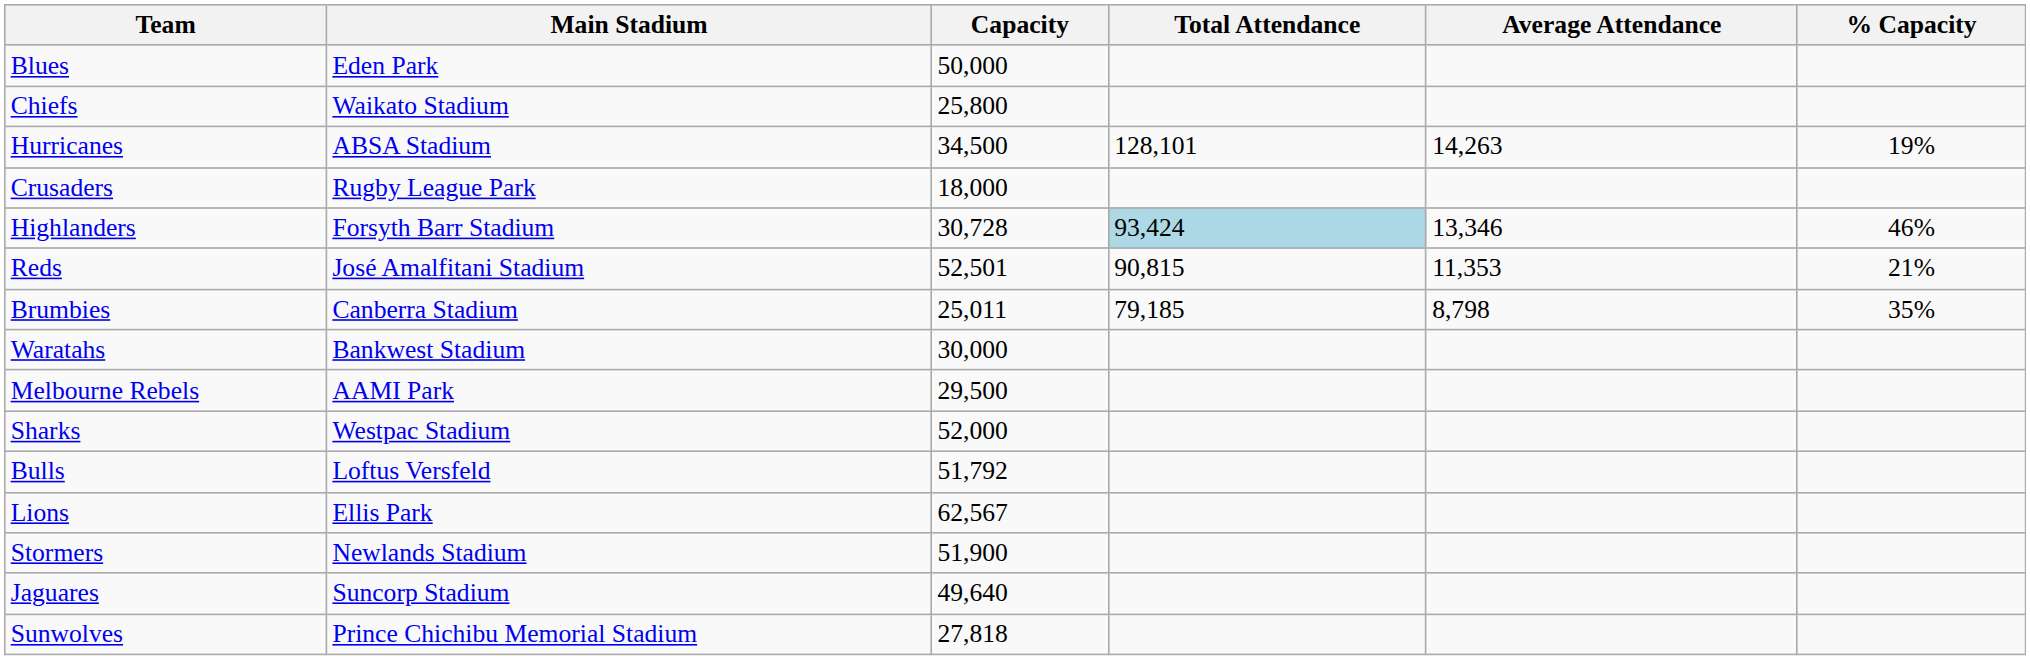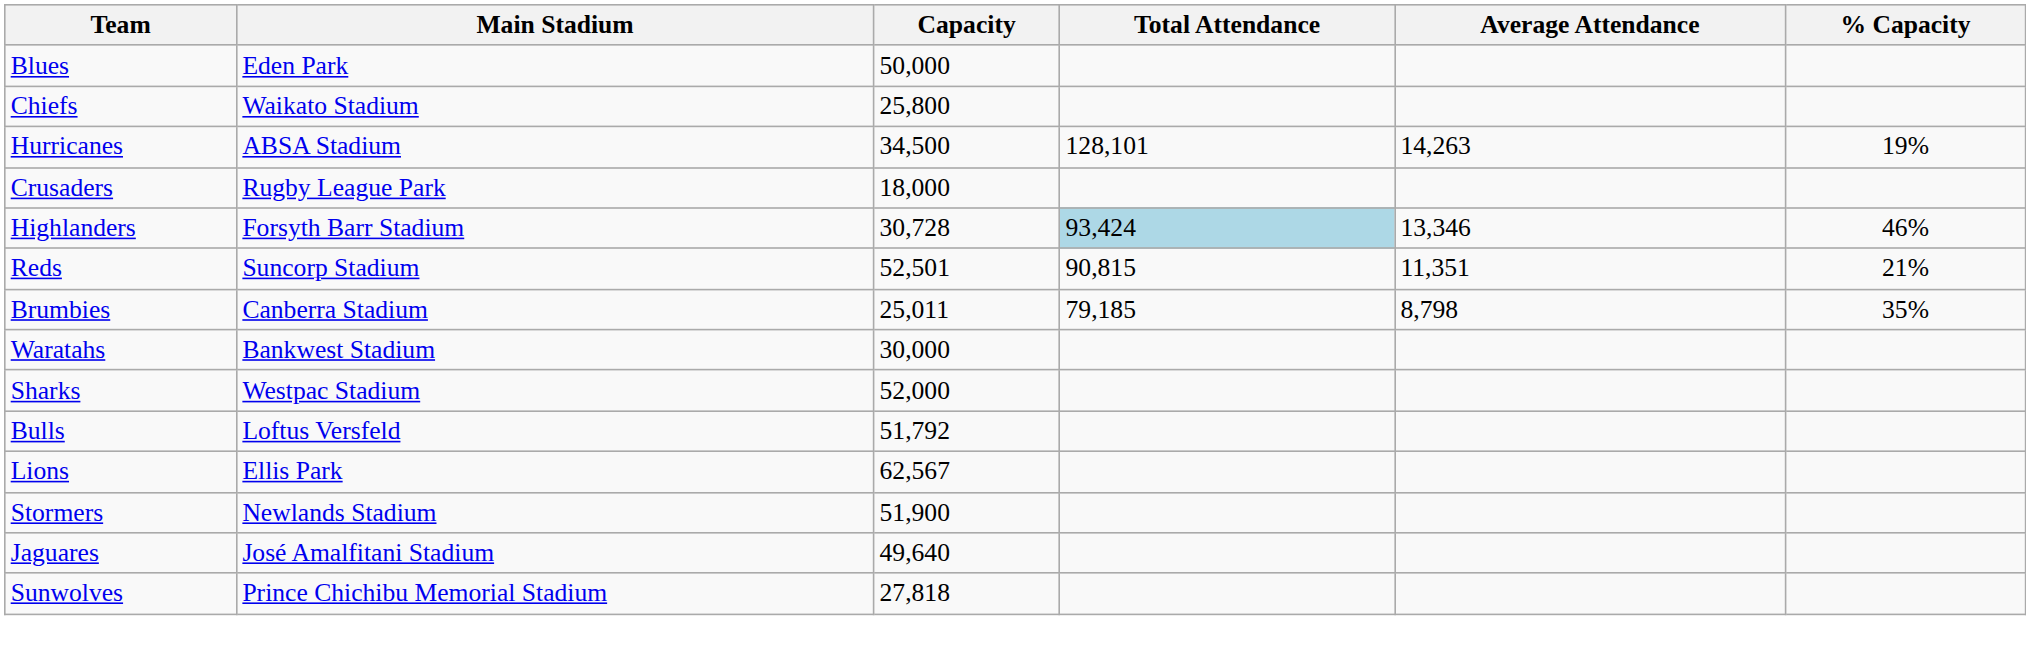 <table class="wikitable sortable" style="text-align:left; width:100%;">
 <tr>
 <th>Team</th>
 <th>Main Stadium</th>
 <th>Capacity</th>
 <th>Total Attendance</th>
 <th>Average Attendance</th>
 <th>% Capacity</th>
 </tr>
 <tr>
 <td> <a href='#'>Blues</a></td>
 <td><a href='#'>Eden Park</a></td>
 <td>50,000</td>
 <td></td>
 <td></td>
 <td style="text-align:center;"></td>
 </tr>
 <tr>
 <td> <a href='#'>Chiefs</a></td>
 <td><a href='#'>Waikato Stadium</a></td>
 <td>25,800</td>
 <td></td>
 <td></td>
 <td style="text-align:center;"></td>
 </tr>
 <tr>
 <td> <a href='#'>Hurricanes</a></td>
 <td><a href='#'>ABSA Stadium</a></td>
 <td>34,500</td>
 <td>128,101</td>
 <td>14,263</td>
 <td style="text-align:center;">19%</td>
 </tr>
 <tr>
 <td> <a href='#'>Crusaders</a></td>
 <td><a href='#'>Rugby League Park</a></td>
 <td>18,000</td>
 <td></td>
 <td></td>
 <td style="text-align:center;"></td>
 </tr>
 <tr>
 <td> <a href='#'>Highlanders</a></td>
 <td><a href='#'>Forsyth Barr Stadium</a></td>
 <td>30,728</td>
 <td style="background: lightblue;">93,424</td>
 <td>13,346</td>
 <td style="text-align:center;">46%</td>
 </tr>
 <tr>
 <td> <a href='#'>Reds</a></td>
-<td><a href='#'>José Amalfitani Stadium</a></td>
+<td><a href='#'>Suncorp Stadium</a></td>
 <td>52,501</td>
 <td>90,815</td>
-<td>11,353</td>
+<td>11,351</td>
 <td style="text-align:center;">21%</td>
 </tr>
 <tr>
 <td> <a href='#'>Brumbies</a></td>
 <td><a href='#'>Canberra Stadium</a></td>
 <td>25,011</td>
 <td>79,185</td>
 <td>8,798</td>
 <td style="text-align:center;">35%</td>
 </tr>
 <tr>
 <td> <a href='#'>Waratahs</a></td>
 <td><a href='#'>Bankwest Stadium</a></td>
 <td>30,000</td>
-<td></td>
-<td></td>
-<td style="text-align:center;"></td>
-</tr>
-<tr>
-<td> <a href='#'>Melbourne Rebels</a></td>
-<td><a href='#'>AAMI Park</a></td>
-<td>29,500</td>
 <td></td>
 <td></td>
 <td style="text-align:center;"></td>
 </tr>
 <tr>
 <td> <a href='#'>Sharks</a></td>
 <td><a href='#'>Westpac Stadium</a></td>
 <td>52,000</td>
 <td></td>
 <td></td>
 <td style="text-align:center;"></td>
 </tr>
 <tr>
 <td> <a href='#'>Bulls</a></td>
 <td><a href='#'>Loftus Versfeld</a></td>
 <td>51,792</td>
 <td></td>
 <td></td>
 <td style="text-align:center;"></td>
 </tr>
 <tr>
 <td> <a href='#'>Lions</a></td>
 <td><a href='#'>Ellis Park</a></td>
 <td>62,567</td>
 <td></td>
 <td></td>
 <td style="text-align:center;"></td>
 </tr>
 <tr>
 <td> <a href='#'>Stormers</a></td>
 <td><a href='#'>Newlands Stadium</a></td>
 <td>51,900</td>
 <td></td>
 <td></td>
 <td style="text-align:center;"></td>
 </tr>
 <tr>
 <td> <a href='#'>Jaguares</a></td>
-<td><a href='#'>Suncorp Stadium</a></td>
+<td><a href='#'>José Amalfitani Stadium</a></td>
 <td>49,640</td>
 <td></td>
 <td></td>
 <td style="text-align:center;"></td>
 </tr>
 <tr>
 <td> <a href='#'>Sunwolves</a></td>
 <td><a href='#'>Prince Chichibu Memorial Stadium</a></td>
 <td>27,818</td>
 <td></td>
 <td></td>
 <td style="text-align:center;"></td>
 </tr>
 </table>
